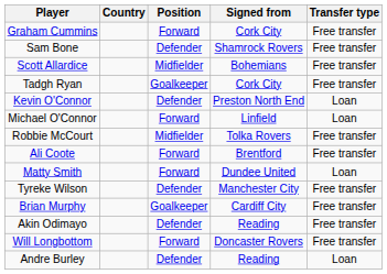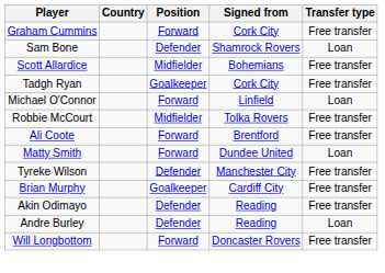 <table class="wikitable" style="text-align:center">
 <tr>
 <th>Player</th>
 <th>Country</th>
 <th>Position</th>
 <th>Signed from</th>
 <th>Transfer type</th>
 </tr>
 <tr>
 <td><a href='#'>Graham Cummins</a></td>
 <td></td>
 <td><a href='#'>Forward</a></td>
 <td> <a href='#'>Cork City</a></td>
 <td>Free transfer</td>
 </tr>
 <tr>
 <td>Sam Bone</td>
 <td></td>
 <td><a href='#'>Defender</a></td>
 <td> <a href='#'>Shamrock Rovers</a></td>
-<td>Free transfer</td>
+<td>Loan</td>
 </tr>
 <tr>
 <td><a href='#'>Scott Allardice</a></td>
 <td></td>
 <td><a href='#'>Midfielder</a></td>
 <td> <a href='#'>Bohemians</a></td>
 <td>Free transfer</td>
 </tr>
 <tr>
 <td>Tadgh Ryan</td>
 <td></td>
 <td><a href='#'>Goalkeeper</a></td>
 <td> <a href='#'>Cork City</a></td>
 <td>Free transfer</td>
-</tr>
-<tr>
-<td><a href='#'>Kevin O'Connor</a></td>
-<td></td>
-<td><a href='#'>Defender</a></td>
-<td> <a href='#'>Preston North End</a></td>
-<td>Loan</td>
 </tr>
 <tr>
 <td>Michael O'Connor</td>
 <td></td>
 <td><a href='#'>Forward</a></td>
 <td> <a href='#'>Linfield</a></td>
 <td>Loan</td>
 </tr>
 <tr>
 <td>Robbie McCourt</td>
 <td></td>
 <td><a href='#'>Midfielder</a></td>
 <td> <a href='#'>Tolka Rovers</a></td>
 <td>Free transfer</td>
 </tr>
 <tr>
 <td><a href='#'>Ali Coote</a></td>
 <td></td>
 <td><a href='#'>Forward</a></td>
 <td> <a href='#'>Brentford</a></td>
 <td>Free transfer</td>
 </tr>
 <tr>
 <td><a href='#'>Matty Smith</a></td>
 <td></td>
 <td><a href='#'>Forward</a></td>
 <td> <a href='#'>Dundee United</a></td>
 <td>Loan</td>
 </tr>
 <tr>
 <td>Tyreke Wilson</td>
 <td></td>
 <td><a href='#'>Defender</a></td>
 <td> <a href='#'>Manchester City</a></td>
 <td>Free transfer</td>
 </tr>
 <tr>
 <td><a href='#'>Brian Murphy</a></td>
 <td></td>
 <td><a href='#'>Goalkeeper</a></td>
 <td> <a href='#'>Cardiff City</a></td>
 <td>Free transfer</td>
 </tr>
 <tr>
 <td>Akin Odimayo</td>
 <td></td>
 <td><a href='#'>Defender</a></td>
 <td> <a href='#'>Reading</a></td>
 <td>Free transfer</td>
 </tr>
 <tr>
+<td>Andre Burley</td>
+<td></td>
+<td><a href='#'>Defender</a></td>
+<td> <a href='#'>Reading</a></td>
+<td>Loan</td>
+</tr>
+<tr>
 <td><a href='#'>Will Longbottom</a></td>
 <td></td>
 <td><a href='#'>Forward</a></td>
 <td> <a href='#'>Doncaster Rovers</a></td>
 <td>Free transfer</td>
 </tr>
-<tr>
-<td>Andre Burley</td>
-<td></td>
-<td><a href='#'>Defender</a></td>
-<td> <a href='#'>Reading</a></td>
-<td>Loan</td>
-</tr>
 </table>
